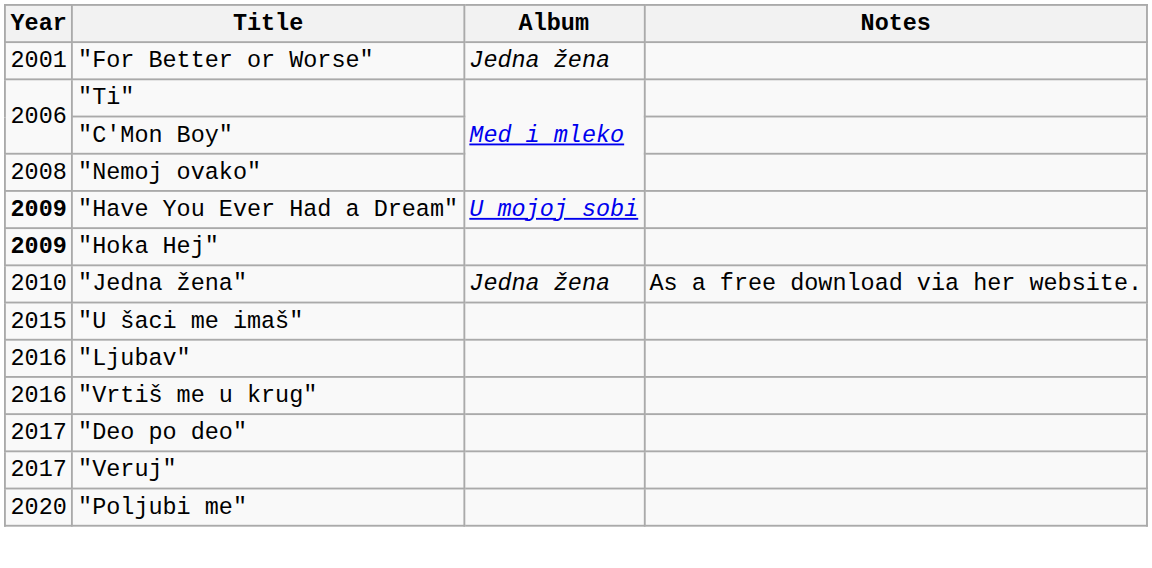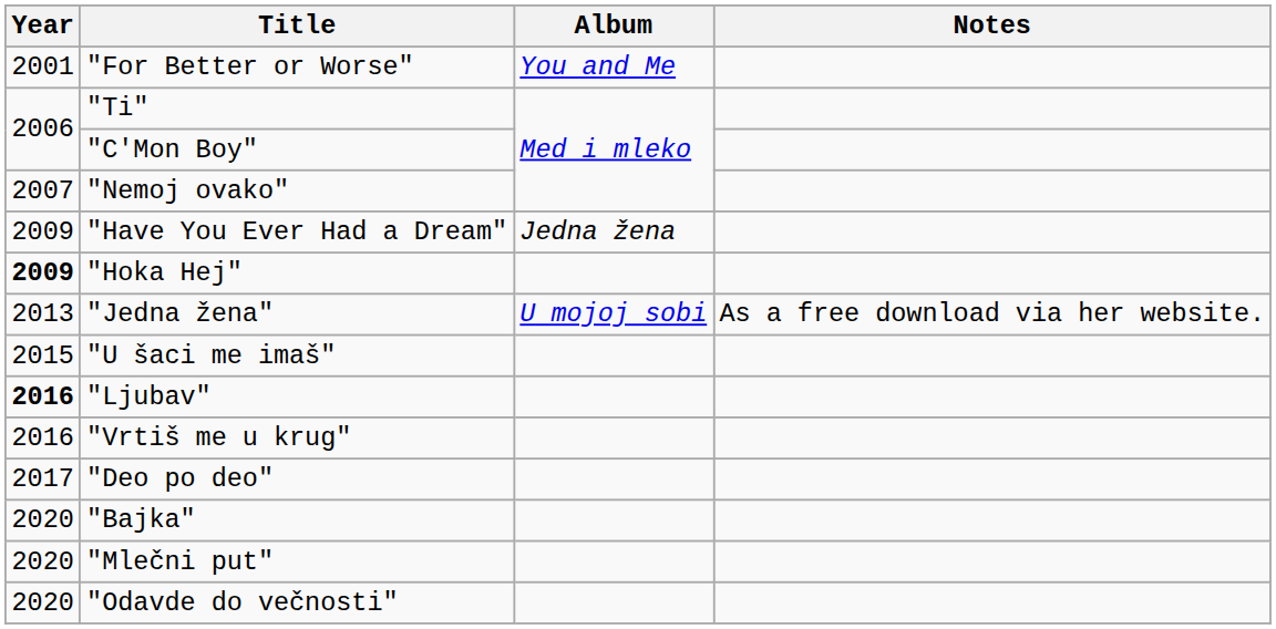 <table class="sortable wikitable" style="font-size:97%;">
 <tr>
 <th>Year</th>
 <th>Title</th>
 <th>Album</th>
 <th>Notes</th>
 </tr>
 <tr>
 <td>2001</td>
 <td>"For Better or Worse"</td>
-<td><em>Jedna žena</em></td>
+<td><em><a href='#'>You and Me</a></em></td>
 <td></td>
 </tr>
 <tr>
 <td rowspan="2">2006</td>
 <td>"Ti"</td>
 <td rowspan="3"><em><a href='#'>Med i mleko</a></em></td>
 <td></td>
 </tr>
 <tr>
 <td>"C'Mon Boy"</td>
 <td></td>
 </tr>
 <tr>
-<td>2008</td>
+<td>2007</td>
 <td>"Nemoj ovako"</td>
 <td></td>
 </tr>
 <tr>
-<td><strong>2009</strong></td>
+<td>2009</td>
 <td>"Have You Ever Had a Dream"</td>
-<td><em><a href='#'>U mojoj sobi</a></em></td>
+<td><em>Jedna žena</em></td>
 <td></td>
 </tr>
 <tr>
 <td><strong>2009</strong></td>
 <td>"Hoka Hej"</td>
 <td></td>
 </tr>
 <tr>
-<td>2010</td>
+<td>2013</td>
 <td>"Jedna žena"</td>
-<td><em>Jedna žena</em></td>
+<td><em><a href='#'>U mojoj sobi</a></em></td>
 <td>As a free download via her website.</td>
 </tr>
 <tr>
 <td>2015</td>
 <td>"U šaci me imaš"</td>
 <td></td>
 </tr>
 <tr>
-<td>2016</td>
+<td><strong>2016</strong></td>
 <td>"Ljubav"</td>
 <td></td>
 <td></td>
 </tr>
 <tr>
 <td>2016</td>
 <td>"Vrtiš me u krug"</td>
 <td></td>
 <td></td>
 </tr>
 <tr>
 <td>2017</td>
 <td>"Deo po deo"</td>
 <td></td>
 <td></td>
 </tr>
 <tr>
-<td>2017</td>
-<td>"Veruj"</td>
+<td>2020</td>
+<td>"Bajka"</td>
 <td></td>
 <td></td>
 </tr>
 <tr>
 <td>2020</td>
-<td>"Poljubi me"</td>
+<td>"Mlečni put"</td>
+<td></td>
+<td></td>
+</tr>
+<tr>
+<td>2020</td>
+<td>"Odavde do večnosti"</td>
 <td></td>
 <td></td>
 </tr>
 </table>
